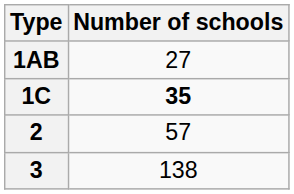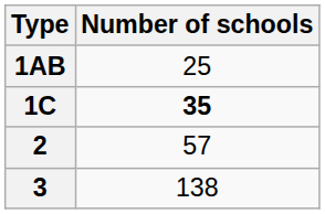 <table class="wikitable" style="text-align: center;">
 <tr>
 <th>Type</th>
 <th>Number of schools</th>
 </tr>
 <tr>
 <th>1AB</th>
-<td>27</td>
+<td>25</td>
 </tr>
 <tr>
 <th>1C</th>
 <td><strong>35</strong></td>
 </tr>
 <tr>
 <th>2</th>
 <td>57</td>
 </tr>
 <tr>
 <th>3</th>
 <td>138</td>
 </tr>
 </table>
